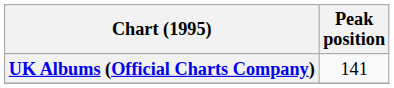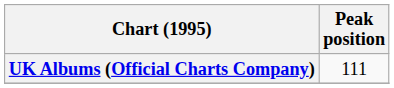 <table class="wikitable plainrowheaders sortable" style="text-align:center">
 <tr>
 <th scope="col">Chart (1995)</th>
 <th scope="col">Peak<br>position</th>
 </tr>
 <tr>
 <th scope="row"><a href='#'>UK Albums</a> (<a href='#'>Official Charts Company</a>)</th>
-<td>141</td>
+<td>111</td>
 </tr>
 <tr>
 </tr>
 <tr>
 </tr>
 </table>
